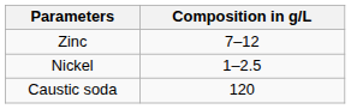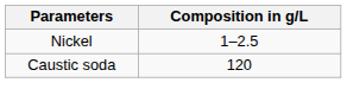 <table class="wikitable" style="text-align:center; width:40%;">
 <tr>
 <th scope=col>Parameters</th>
 <th scope=col>Composition in g/L</th>
-</tr>
-<tr>
-<td>Zinc</td>
-<td>7–12</td>
 </tr>
 <tr>
 <td>Nickel</td>
 <td>1–2.5</td>
 </tr>
 <tr>
 <td>Caustic soda</td>
 <td>120</td>
 </tr>
 </table>
